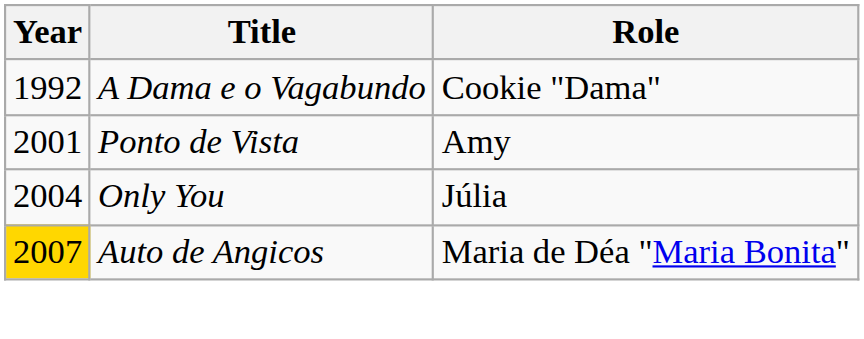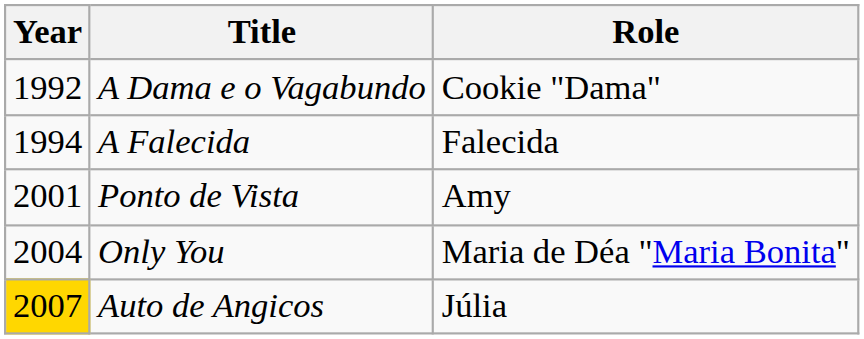 <table class="wikitable">
 <tr>
 <th>Year</th>
 <th>Title</th>
 <th>Role</th>
 </tr>
 <tr>
 <td>1992</td>
 <td><em>A Dama e o Vagabundo</em></td>
 <td>Cookie "Dama"</td>
 </tr>
 <tr>
+<td>1994</td>
+<td><em>A Falecida</em></td>
+<td>Falecida</td>
+</tr>
+<tr>
 <td>2001</td>
 <td><em>Ponto de Vista</em></td>
 <td>Amy</td>
 </tr>
 <tr>
 <td>2004</td>
 <td><em>Only You</em></td>
-<td>Júlia</td>
+<td>Maria de Déa "<a href='#'>Maria Bonita</a>"</td>
 </tr>
 <tr>
 <td style="background: gold;">2007</td>
 <td><em>Auto de Angicos</em></td>
-<td>Maria de Déa "<a href='#'>Maria Bonita</a>"</td>
+<td>Júlia</td>
 </tr>
 </table>
